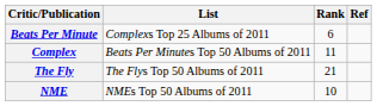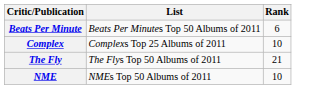 <table class="wikitable plainrowheaders">
 <tr>
 <th>Critic/Publication</th>
 <th>List</th>
 <th>Rank</th>
-<th>Ref</th>
 </tr>
 <tr>
 <th scope="row"><em><a href='#'>Beats Per Minute</a></em></th>
-<td><em>Complex</em>s Top 25 Albums of 2011</td>
+<td><em>Beats Per Minute</em>s Top 50 Albums of 2011</td>
 <td style="text-align:center;">6</td>
-<td style="text-align:center;"></td>
 </tr>
 <tr>
 <th scope="row"><em><a href='#'>Complex</a></em></th>
-<td><em>Beats Per Minute</em>s Top 50 Albums of 2011</td>
-<td style="text-align:center;">11</td>
-<td style="text-align:center;"></td>
+<td><em>Complex</em>s Top 25 Albums of 2011</td>
+<td style="text-align:center;">10</td>
 </tr>
 <tr>
 <th scope="row"><em><a href='#'>The Fly</a></em></th>
 <td><em>The Fly</em>s Top 50 Albums of 2011</td>
 <td style="text-align:center;">21</td>
-<td style="text-align:center;"></td>
 </tr>
 <tr>
 <th scope="row"><em><a href='#'>NME</a></em></th>
 <td><em>NME</em>s Top 50 Albums of 2011</td>
 <td style="text-align:center;">10</td>
-<td style="text-align:center;"></td>
 </tr>
 </table>
